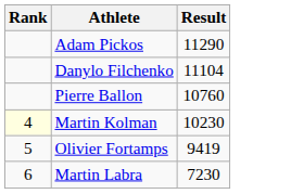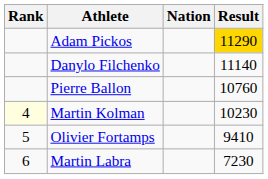 <table class="wikitable sortable" style="text-align:center">
 <tr>
 <th>Rank</th>
 <th>Athlete</th>
+<th>Nation</th>
 <th>Result</th>
 </tr>
 <tr>
 <td></td>
 <td align=left><a href='#'>Adam Pickos</a></td>
-<td>11290</td>
+<td align=left></td>
+<td style="background: gold;">11290</td>
 </tr>
 <tr>
 <td></td>
 <td align=left><a href='#'>Danylo Filchenko</a></td>
-<td>11104</td>
+<td align=left></td>
+<td>11140</td>
 </tr>
 <tr>
 <td></td>
 <td align=left><a href='#'>Pierre Ballon</a></td>
+<td align=left></td>
 <td>10760</td>
 </tr>
 <tr>
 <td style="background: lightyellow;">4</td>
 <td align=left><a href='#'>Martin Kolman</a></td>
+<td align=left></td>
 <td>10230</td>
 </tr>
 <tr>
 <td>5</td>
 <td align=left><a href='#'>Olivier Fortamps</a></td>
-<td>9419</td>
+<td align=left></td>
+<td>9410</td>
 </tr>
 <tr>
 <td>6</td>
 <td align=left><a href='#'>Martin Labra</a></td>
+<td align=left></td>
 <td>7230</td>
 </tr>
 </table>
